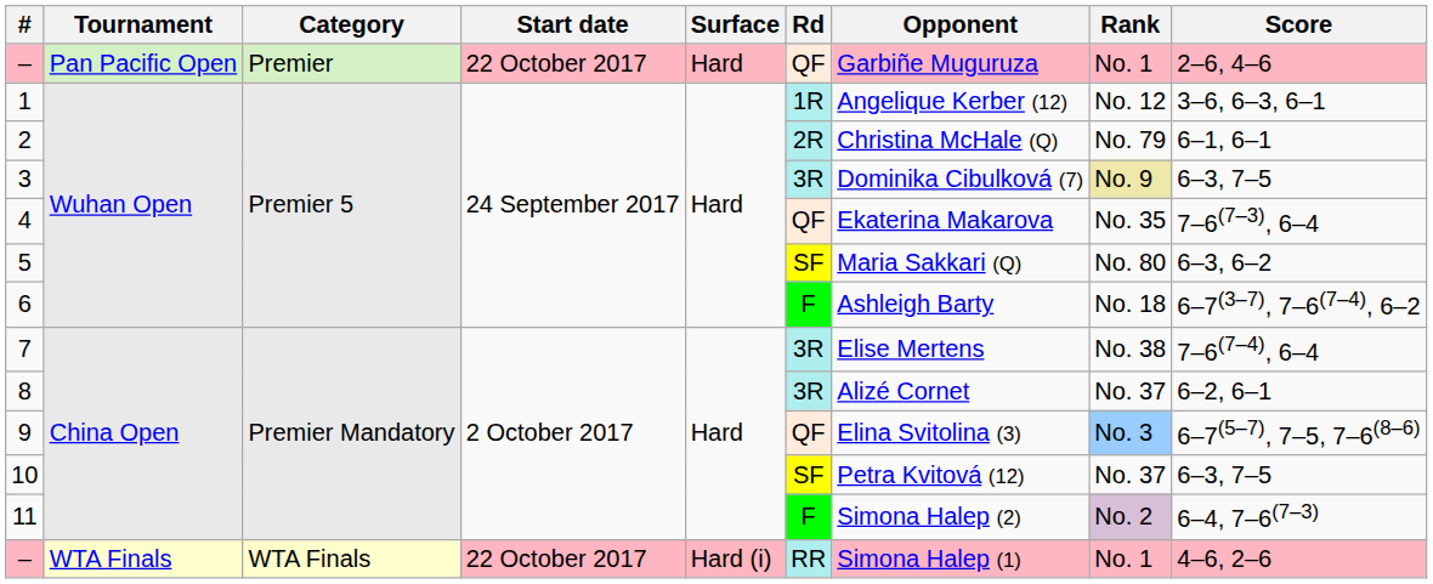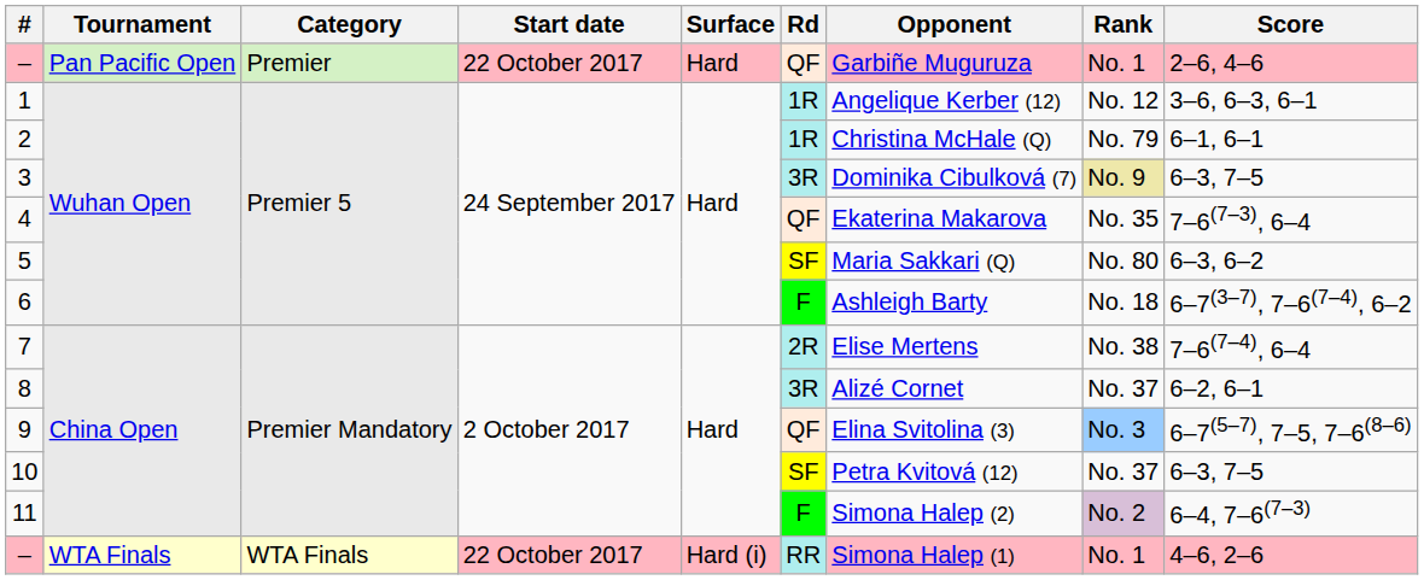 <table class="wikitable sortable">
 <tr>
 <th scope="col">#</th>
 <th scope="col">Tournament</th>
 <th scope="col">Category</th>
 <th scope="col">Start date</th>
 <th scope="col">Surface</th>
 <th scope="col">Rd</th>
 <th scope="col">Opponent</th>
 <th scope="col">Rank</th>
 <th scope="col" class="unsortable">Score</th>
 </tr>
 <tr style="background:lightpink">
 <td style="text-align:center">–</td>
 <td style="background:#d4f1c5;"><a href='#'>Pan Pacific Open</a></td>
 <td style="background:#d4f1c5;">Premier</td>
 <td>22 October 2017</td>
 <td>Hard</td>
 <td style="text-align:center; background:#ffebdc;">QF</td>
 <td> <a href='#'>Garbiñe Muguruza</a></td>
 <td style="text-align:left">No. 1</td>
 <td>2–6, 4–6</td>
 </tr>
 <tr>
 <td style="text-align:center">1</td>
 <td style="background:#E9E9E9;" rowspan="6"><a href='#'>Wuhan Open</a></td>
 <td style="background:#E9E9E9;" rowspan="6">Premier 5</td>
 <td rowspan="6">24 September 2017</td>
 <td rowspan="6">Hard</td>
 <td style="text-align:center; background:#afeeee;">1R</td>
 <td> <a href='#'>Angelique Kerber</a> <small>(12)</small></td>
 <td style="text-align:left">No. 12</td>
 <td>3–6, 6–3, 6–1</td>
 </tr>
 <tr>
 <td style="text-align:center">2</td>
-<td style="text-align:center; background:#afeeee;">2R</td>
+<td style="text-align:center; background:#afeeee;">1R</td>
 <td> <a href='#'>Christina McHale</a> <small>(Q)</small></td>
 <td style="text-align:left">No. 79</td>
 <td>6–1, 6–1</td>
 </tr>
 <tr>
 <td style="text-align:center">3</td>
 <td style="text-align:center; background:#afeeee;">3R</td>
 <td> <a href='#'>Dominika Cibulková</a> <small>(7)</small></td>
 <td align=left bgcolor=EEE8AA>No. 9</td>
 <td>6–3, 7–5</td>
 </tr>
 <tr>
 <td style="text-align:center">4</td>
 <td style="text-align:center; background:#ffebdc;">QF</td>
 <td> <a href='#'>Ekaterina Makarova</a></td>
 <td style="text-align:left">No. 35</td>
 <td>7–6<sup>(7–3)</sup>, 6–4</td>
 </tr>
 <tr>
 <td style="text-align:center">5</td>
 <td style="text-align:center; background:yellow;">SF</td>
 <td> <a href='#'>Maria Sakkari</a> <small>(Q)</small></td>
 <td style="text-align:left">No. 80</td>
 <td>6–3, 6–2</td>
 </tr>
 <tr>
 <td style="text-align:center">6</td>
 <td style="text-align:center; background:lime;">F</td>
 <td> <a href='#'>Ashleigh Barty</a></td>
 <td style="text-align:left">No. 18</td>
 <td>6–7<sup>(3–7)</sup>, 7–6<sup>(7–4)</sup>, 6–2</td>
 </tr>
 <tr>
 <td style="text-align:center">7</td>
 <td style="background:#E9E9E9;" rowspan="5"><a href='#'>China Open</a></td>
 <td style="background:#E9E9E9;" rowspan="5">Premier Mandatory</td>
 <td rowspan="5">2 October 2017</td>
 <td rowspan="5">Hard</td>
-<td style="text-align:center; background:#afeeee;">3R</td>
+<td style="text-align:center; background:#afeeee;">2R</td>
 <td> <a href='#'>Elise Mertens</a></td>
 <td style="text-align:left">No. 38</td>
 <td>7–6<sup>(7–4)</sup>, 6–4</td>
 </tr>
 <tr>
 <td style="text-align:center">8</td>
 <td style="text-align:center; background:#afeeee;">3R</td>
 <td> <a href='#'>Alizé Cornet</a></td>
 <td style="text-align:left">No. 37</td>
 <td>6–2, 6–1</td>
 </tr>
 <tr>
 <td style="text-align:center">9</td>
 <td style="text-align:center; background:#ffebdc;">QF</td>
 <td> <a href='#'>Elina Svitolina</a> <small>(3)</small></td>
 <td align=left bgcolor=99ccff>No. 3</td>
 <td>6–7<sup>(5–7)</sup>, 7–5, 7–6<sup>(8–6)</sup></td>
 </tr>
 <tr>
 <td style="text-align:center">10</td>
 <td style="text-align:center; background:yellow;">SF</td>
 <td> <a href='#'>Petra Kvitová</a> <small>(12)</small></td>
 <td style="text-align:left">No. 37</td>
 <td>6–3, 7–5</td>
 </tr>
 <tr>
 <td style="text-align:center">11</td>
 <td style="text-align:center; background:lime;">F</td>
 <td> <a href='#'>Simona Halep</a> <small>(2)</small></td>
 <td bgcolor=thistle>No. 2</td>
 <td>6–4, 7–6<sup>(7–3)</sup></td>
 </tr>
 <tr style="background:lightpink">
 <td style="text-align:center">–</td>
 <td style="background:#ffffcc;" rowspan="5"><a href='#'>WTA Finals</a></td>
 <td style="background:#ffffcc;" rowspan="5">WTA Finals</td>
 <td>22 October 2017</td>
 <td>Hard (i)</td>
 <td style="text-align:center; background:#afeeee;">RR</td>
 <td> <a href='#'>Simona Halep</a> <small>(1)</small></td>
 <td style="text-align:left">No. 1</td>
 <td>4–6, 2–6</td>
 </tr>
 </table>
